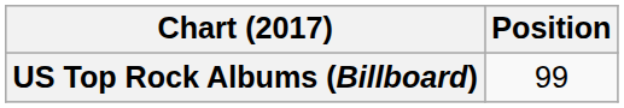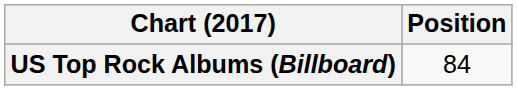 <table class="wikitable plainrowheaders" style="text-align:center">
 <tr>
 <th scope="col">Chart (2017)</th>
 <th scope="col">Position</th>
 </tr>
 <tr>
 <th scope="row">US Top Rock Albums (<em>Billboard</em>)</th>
-<td>99</td>
+<td>84</td>
 </tr>
 </table>
